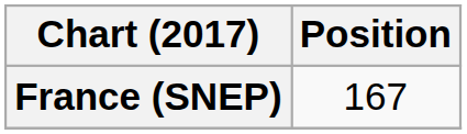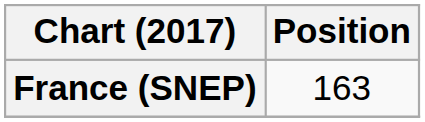 <table class="wikitable plainrowheaders" style="text-align:center">
 <tr>
 <th scope="col">Chart (2017)</th>
 <th scope="col">Position</th>
 </tr>
 <tr>
 <th scope="row">France (SNEP)</th>
-<td>167</td>
+<td>163</td>
 </tr>
 <tr>
 </tr>
 </table>
